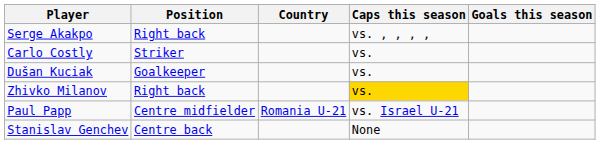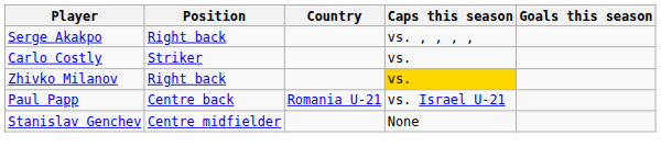 <table class="wikitable sortable">
 <tr>
 <th>Player</th>
 <th>Position</th>
 <th>Country</th>
 <th>Caps this season</th>
 <th>Goals this season</th>
 </tr>
 <tr>
 <td><a href='#'>Serge Akakpo</a></td>
 <td><a href='#'>Right back</a></td>
 <td></td>
 <td>vs. , , , , </td>
 <td></td>
 </tr>
 <tr>
 <td><a href='#'>Carlo Costly</a></td>
 <td><a href='#'>Striker</a></td>
 <td></td>
 <td>vs. </td>
 <td></td>
 </tr>
 <tr>
-<td><a href='#'>Dušan Kuciak</a></td>
-<td><a href='#'>Goalkeeper</a></td>
-<td></td>
-<td>vs. </td>
-<td></td>
-</tr>
-<tr>
 <td><a href='#'>Zhivko Milanov</a></td>
 <td><a href='#'>Right back</a></td>
 <td></td>
 <td style="background: gold;">vs. </td>
 <td></td>
 </tr>
 <tr>
 <td><a href='#'>Paul Papp</a></td>
-<td><a href='#'>Centre midfielder</a></td>
+<td><a href='#'>Centre back</a></td>
 <td> <a href='#'>Romania U-21</a></td>
 <td>vs.  <a href='#'>Israel U-21</a></td>
 <td></td>
 </tr>
 <tr>
 <td><a href='#'>Stanislav Genchev</a></td>
-<td><a href='#'>Centre back</a></td>
+<td><a href='#'>Centre midfielder</a></td>
 <td></td>
 <td>None</td>
 <td></td>
 </tr>
 </table>
